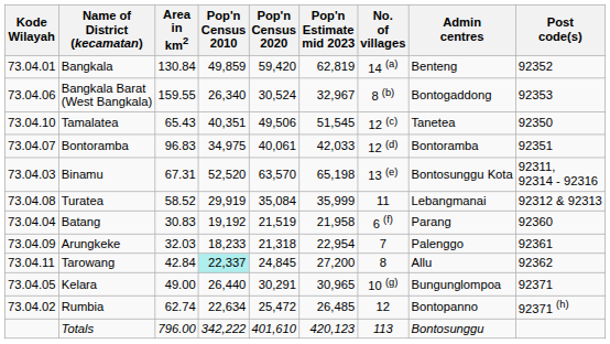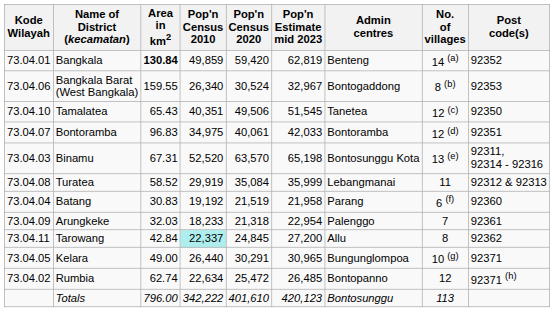 <table class="sortable wikitable">
 <tr>
 <th>Kode <br>Wilayah</th>
 <th>Name of<br>District<br>(<em>kecamatan</em>)</th>
 <th>Area<br>in<br>km<sup>2</sup></th>
 <th>Pop'n<br>Census<br>2010</th>
 <th>Pop'n<br>Census<br>2020</th>
 <th>Pop'n<br>Estimate<br>mid 2023</th>
+<th>Admin<br>centres</th>
 <th>No.<br>of<br>villages</th>
-<th>Admin<br>centres</th>
 <th>Post<br>code(s)</th>
 </tr>
 <tr>
 <td>73.04.01</td>
 <td>Bangkala</td>
-<td align="right">130.84</td>
+<td align="right"><strong>130.84</strong></td>
 <td align="right">49,859</td>
 <td align="right">59,420</td>
 <td align="right">62,819</td>
+<td>Benteng</td>
 <td align="center">14 <sup>(a)</sup></td>
-<td>Benteng</td>
 <td>92352</td>
 </tr>
 <tr>
 <td>73.04.06</td>
 <td>Bangkala Barat <br> (West Bangkala)</td>
 <td align="right">159.55</td>
 <td align="right">26,340</td>
 <td align="right">30,524</td>
 <td align="right">32,967</td>
+<td>Bontogaddong</td>
 <td align="center">8 <sup>(b)</sup></td>
-<td>Bontogaddong</td>
 <td>92353</td>
 </tr>
 <tr>
 <td>73.04.10</td>
 <td>Tamalatea</td>
 <td align="right">65.43</td>
 <td align="right">40,351</td>
 <td align="right">49,506</td>
 <td align="right">51,545</td>
+<td>Tanetea</td>
 <td align="center">12 <sup>(c)</sup></td>
-<td>Tanetea</td>
 <td>92350</td>
 </tr>
 <tr>
 <td>73.04.07</td>
 <td>Bontoramba</td>
 <td align="right">96.83</td>
 <td align="right">34,975</td>
 <td align="right">40,061</td>
 <td align="right">42,033</td>
+<td>Bontoramba</td>
 <td align="center">12 <sup>(d)</sup></td>
-<td>Bontoramba</td>
 <td>92351</td>
 </tr>
 <tr>
 <td>73.04.03</td>
 <td>Binamu</td>
 <td align="right">67.31</td>
 <td align="right">52,520</td>
 <td align="right">63,570</td>
 <td align="right">65,198</td>
+<td>Bontosunggu Kota</td>
 <td align="center">13 <sup>(e)</sup></td>
-<td>Bontosunggu Kota</td>
 <td>92311, <br>92314 - 92316</td>
 </tr>
 <tr>
 <td>73.04.08</td>
 <td>Turatea</td>
 <td align="right">58.52</td>
 <td align="right">29,919</td>
 <td align="right">35,084</td>
 <td align="right">35,999</td>
+<td>Lebangmanai</td>
 <td align="center">11</td>
-<td>Lebangmanai</td>
 <td>92312 & 92313</td>
 </tr>
 <tr>
 <td>73.04.04</td>
 <td>Batang</td>
 <td align="right">30.83</td>
 <td align="right">19,192</td>
 <td align="right">21,519</td>
 <td align="right">21,958</td>
+<td>Parang</td>
 <td align="center">6 <sup>(f)</sup></td>
-<td>Parang</td>
 <td>92360</td>
 </tr>
 <tr>
 <td>73.04.09</td>
 <td>Arungkeke</td>
 <td align="right">32.03</td>
 <td align="right">18,233</td>
 <td align="right">21,318</td>
 <td align="right">22,954</td>
+<td>Palenggo</td>
 <td align="center">7</td>
-<td>Palenggo</td>
 <td>92361</td>
 </tr>
 <tr>
 <td>73.04.11</td>
 <td>Tarowang</td>
 <td align="right">42.84</td>
 <td align="right" style="background: paleturquoise;">22,337</td>
 <td align="right">24,845</td>
 <td align="right">27,200</td>
+<td>Allu</td>
 <td align="center">8</td>
-<td>Allu</td>
 <td>92362</td>
 </tr>
 <tr>
 <td>73.04.05</td>
 <td>Kelara</td>
 <td align="right">49.00</td>
 <td align="right">26,440</td>
 <td align="right">30,291</td>
 <td align="right">30,965</td>
+<td>Bungunglompoa</td>
 <td align="center">10 <sup>(g)</sup></td>
-<td>Bungunglompoa</td>
 <td>92371</td>
 </tr>
 <tr>
 <td>73.04.02</td>
 <td>Rumbia</td>
 <td align="right">62.74</td>
 <td align="right">22,634</td>
 <td align="right">25,472</td>
 <td align="right">26,485</td>
+<td>Bontopanno</td>
 <td align="center">12</td>
-<td>Bontopanno</td>
 <td>92371 <sup>(h)</sup></td>
 </tr>
 <tr>
 <td></td>
 <td><em>Totals</em></td>
 <td align="right"><em>796.00</em></td>
 <td align="right"><em>342,222</em></td>
 <td align="right"><em>401,610</em></td>
 <td align="right"><em>420,123</em></td>
+<td><em>Bontosunggu</em></td>
 <td align="center"><em>113</em></td>
-<td><em>Bontosunggu</em></td>
 <td></td>
 </tr>
 </table>
